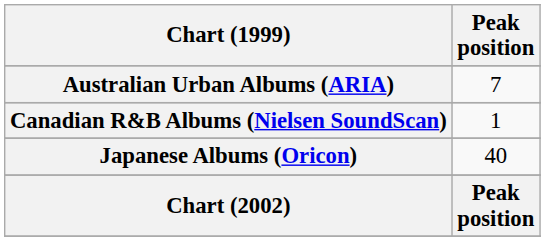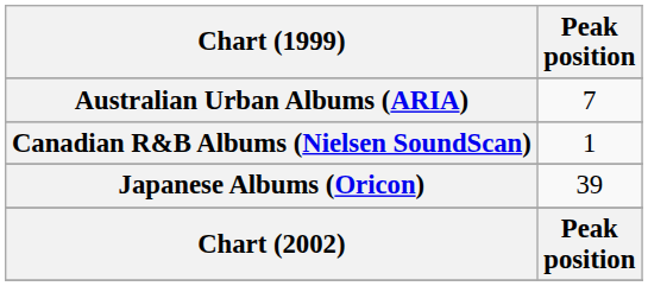 <table class="wikitable sortable plainrowheaders" style="text-align:center;">
 <tr>
 <th>Chart (1999)</th>
 <th>Peak<br>position</th>
 </tr>
 <tr>
 </tr>
 <tr>
 <th scope="row">Australian Urban Albums (<a href='#'>ARIA</a>)</th>
 <td>7</td>
 </tr>
 <tr>
 </tr>
 <tr>
 </tr>
 <tr>
 </tr>
 <tr>
 </tr>
 <tr>
 </tr>
 <tr>
 </tr>
 <tr>
 <th scope="row">Canadian R&B Albums (<a href='#'>Nielsen SoundScan</a>)</th>
 <td style="text-align:center;">1</td>
 </tr>
 <tr>
 </tr>
 <tr>
 </tr>
 <tr>
 </tr>
 <tr>
 </tr>
 <tr>
 <th scope=row>Japanese Albums (<a href='#'>Oricon</a>)</th>
-<td>40</td>
+<td>39</td>
 </tr>
 <tr>
 </tr>
 <tr>
 </tr>
 <tr>
 </tr>
 <tr>
 </tr>
 <tr>
 </tr>
 <tr>
 </tr>
 <tr>
 </tr>
 <tr>
 </tr>
 <tr>
 </tr>
 <tr>
 <th>Chart (2002)</th>
 <th>Peak<br>position</th>
 </tr>
 <tr>
 </tr>
 <tr>
 </tr>
 </table>
